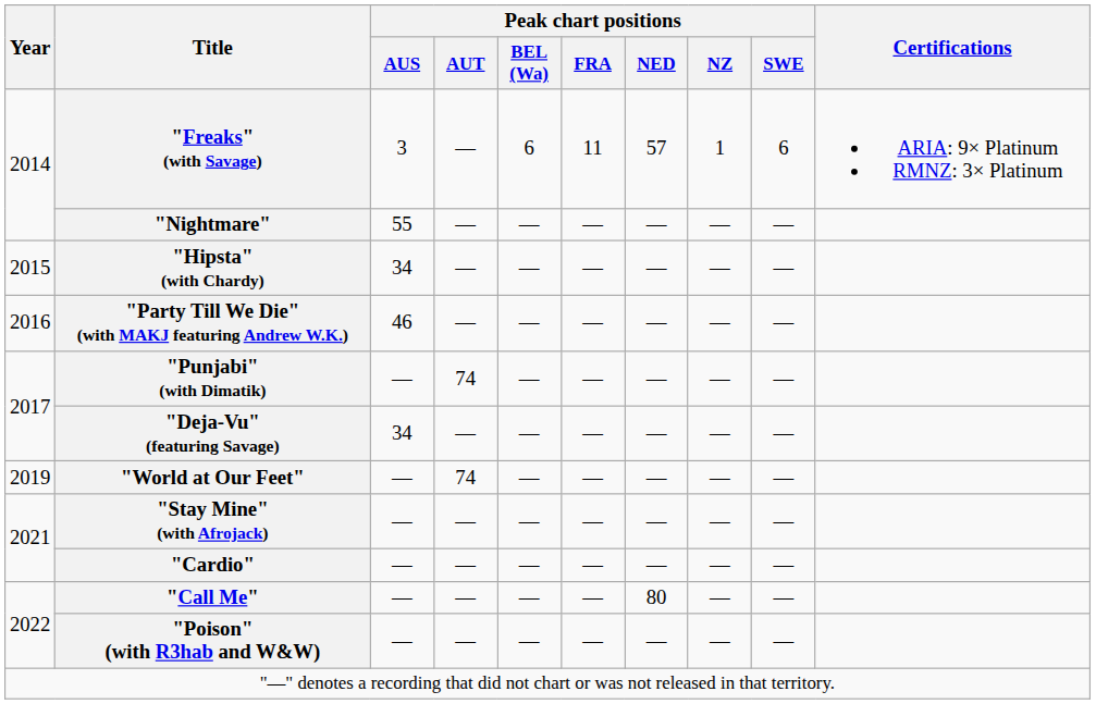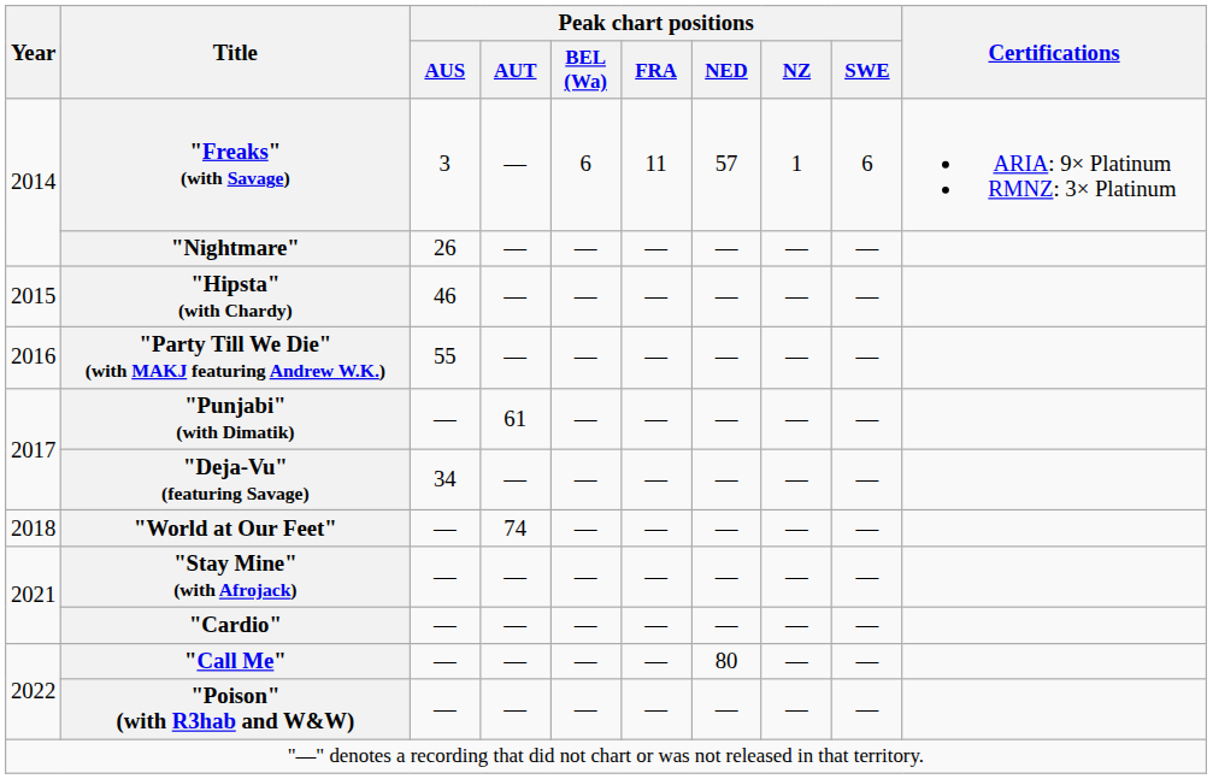 <table class="wikitable plainrowheaders" style="text-align:center;">
 <tr>
 <th scope="col" rowspan="2" style="width:2em;">Year</th>
 <th scope="col" rowspan="2" style="width:15em;">Title</th>
 <th scope="col" colspan="7">Peak chart positions</th>
 <th scope="col" rowspan="2" style="width:13em;"><a href='#'>Certifications</a></th>
 </tr>
 <tr>
 <th scope="col" style="width:3em;font-size:90%;"><a href='#'>AUS</a><br></th>
 <th scope="col" style="width:3em;font-size:90%;"><a href='#'>AUT</a><br></th>
 <th scope="col" style="width:3em;font-size:90%;"><a href='#'>BEL<br>(Wa)</a><br></th>
 <th scope="col" style="width:3em;font-size:90%;"><a href='#'>FRA</a><br></th>
 <th scope="col" style="width:3em;font-size:90%;"><a href='#'>NED</a><br></th>
 <th scope="col" style="width:3em;font-size:90%;"><a href='#'>NZ</a><br></th>
 <th scope="col" style="width:3em;font-size:90%;"><a href='#'>SWE</a><br></th>
 </tr>
 <tr>
 <td rowspan="2">2014</td>
 <th scope="row">"<a href='#'>Freaks</a>"<br><small>(with <a href='#'>Savage</a>)</small></th>
 <td>3</td>
 <td>—</td>
 <td>6</td>
 <td>11</td>
 <td>57</td>
 <td>1</td>
 <td>6</td>
 <td><br><ul><li><a href='#'>ARIA</a>: 9× Platinum</li><li><a href='#'>RMNZ</a>: 3× Platinum</li></ul></td>
 </tr>
 <tr>
 <th scope="row">"Nightmare"</th>
-<td>55</td>
+<td>26</td>
 <td>—</td>
 <td>—</td>
 <td>—</td>
 <td>—</td>
 <td>—</td>
 <td>—</td>
 <td></td>
 </tr>
 <tr>
 <td>2015</td>
 <th scope="row">"Hipsta"<br><small>(with Chardy)</small></th>
-<td>34</td>
+<td>46</td>
 <td>—</td>
 <td>—</td>
 <td>—</td>
 <td>—</td>
 <td>—</td>
 <td>—</td>
 <td></td>
 </tr>
 <tr>
 <td>2016</td>
 <th scope="row">"Party Till We Die" <br><small>(with <a href='#'>MAKJ</a> featuring <a href='#'>Andrew W.K.</a>)</small></th>
-<td>46</td>
+<td>55</td>
 <td>—</td>
 <td>—</td>
 <td>—</td>
 <td>—</td>
 <td>—</td>
 <td>—</td>
 <td></td>
 </tr>
 <tr>
 <td rowspan="2">2017</td>
 <th scope="row">"Punjabi"<br><small>(with Dimatik)</small></th>
 <td>—</td>
-<td>74</td>
+<td>61</td>
 <td>—</td>
 <td>—</td>
 <td>—</td>
 <td>—</td>
 <td>—</td>
 <td></td>
 </tr>
 <tr>
 <th scope="row">"Deja-Vu"<br><small>(featuring Savage)</small></th>
 <td>34</td>
 <td>—</td>
 <td>—</td>
 <td>—</td>
 <td>—</td>
 <td>—</td>
 <td>—</td>
 <td></td>
 </tr>
 <tr>
-<td>2019</td>
+<td>2018</td>
 <th scope="row">"World at Our Feet"</th>
 <td>—</td>
 <td>74</td>
 <td>—</td>
 <td>—</td>
 <td>—</td>
 <td>—</td>
 <td>—</td>
 <td></td>
 </tr>
 <tr>
 <td rowspan="2">2021</td>
 <th scope="row">"Stay Mine" <br><small>(with <a href='#'>Afrojack</a>)</small></th>
 <td>—</td>
 <td>—</td>
 <td>—</td>
 <td>—</td>
 <td>—</td>
 <td>—</td>
 <td>—</td>
 <td></td>
 </tr>
 <tr>
 <th scope="row">"Cardio"</th>
 <td>—</td>
 <td>—</td>
 <td>—</td>
 <td>—</td>
 <td>—</td>
 <td>—</td>
 <td>—</td>
 <td></td>
 </tr>
 <tr>
 <td rowspan="2">2022</td>
 <th scope="row">"<a href='#'>Call Me</a>"<br></th>
 <td>—</td>
 <td>—</td>
 <td>—</td>
 <td>—</td>
 <td>80</td>
 <td>—</td>
 <td>—</td>
 <td></td>
 </tr>
 <tr>
 <th scope="row">"Poison"<br><span>(with <a href='#'>R3hab</a> and W&W)</span></th>
 <td>—</td>
 <td>—</td>
 <td>—</td>
 <td>—</td>
 <td>—</td>
 <td>—</td>
 <td>—</td>
 <td></td>
 </tr>
 <tr>
 <td colspan="17" style="font-size:90%">"—" denotes a recording that did not chart or was not released in that territory.</td>
 </tr>
 </table>
